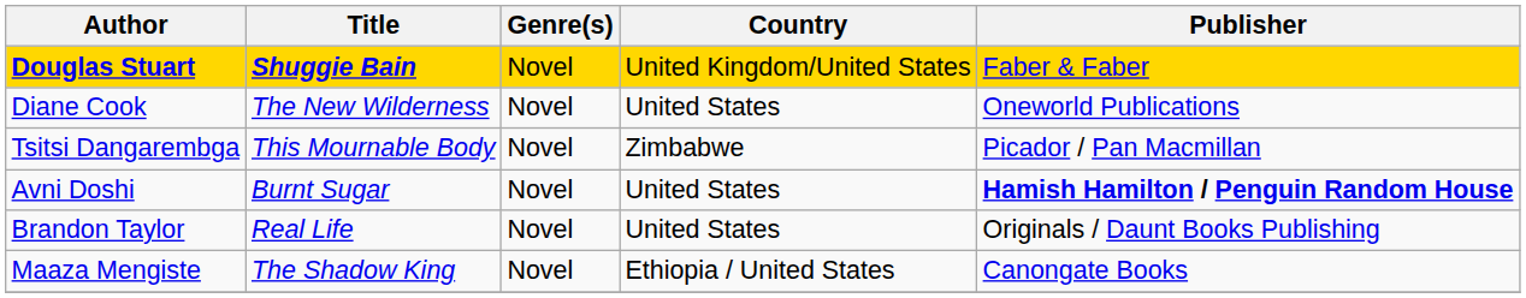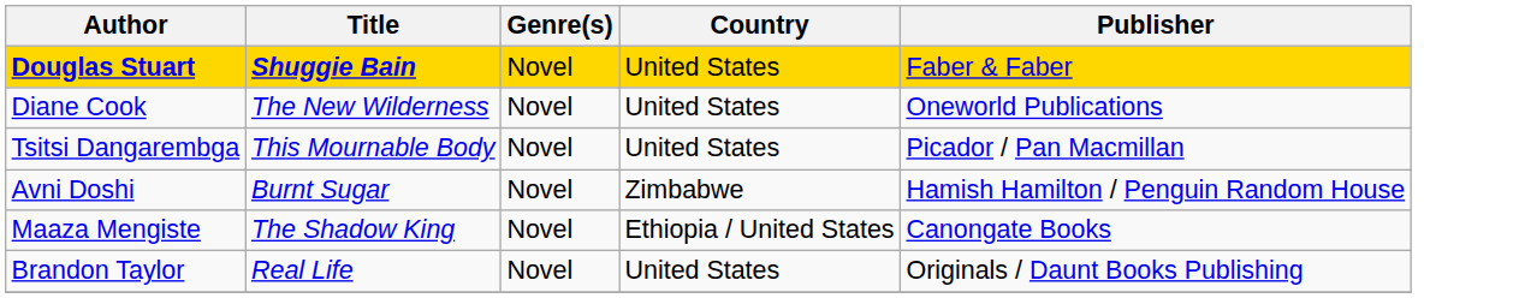 <table class="wikitable">
 <tr>
 <th>Author</th>
 <th>Title</th>
 <th>Genre(s)</th>
 <th>Country</th>
 <th>Publisher</th>
 </tr>
 <tr style="background:gold">
 <td><strong><a href='#'>Douglas Stuart</a></strong></td>
 <td><strong><em><a href='#'>Shuggie Bain</a></em></strong></td>
 <td>Novel</td>
-<td>United Kingdom/United States</td>
+<td>United States</td>
 <td><a href='#'>Faber & Faber</a></td>
 </tr>
 <tr>
 <td><a href='#'>Diane Cook</a></td>
 <td><em><a href='#'>The New Wilderness</a></em></td>
 <td>Novel</td>
 <td>United States</td>
 <td><a href='#'>Oneworld Publications</a></td>
 </tr>
 <tr>
 <td><a href='#'>Tsitsi Dangarembga</a></td>
 <td><em><a href='#'>This Mournable Body</a></em></td>
 <td>Novel</td>
-<td>Zimbabwe</td>
+<td>United States</td>
 <td><a href='#'>Picador</a> / <a href='#'>Pan Macmillan</a></td>
 </tr>
 <tr>
 <td><a href='#'>Avni Doshi</a></td>
 <td><em><a href='#'>Burnt Sugar</a></em></td>
 <td>Novel</td>
-<td>United States</td>
-<td><strong><a href='#'>Hamish Hamilton</a> / <a href='#'>Penguin Random House</a></strong></td>
+<td>Zimbabwe</td>
+<td><a href='#'>Hamish Hamilton</a> / <a href='#'>Penguin Random House</a></td>
+</tr>
+<tr>
+<td><a href='#'>Maaza Mengiste</a></td>
+<td><em><a href='#'>The Shadow King</a></em></td>
+<td>Novel</td>
+<td>Ethiopia / United States</td>
+<td><a href='#'>Canongate Books</a></td>
 </tr>
 <tr>
 <td><a href='#'>Brandon Taylor</a></td>
 <td><em><a href='#'>Real Life</a></em></td>
 <td>Novel</td>
 <td>United States</td>
 <td>Originals / <a href='#'>Daunt Books Publishing</a></td>
 </tr>
 <tr>
-<td><a href='#'>Maaza Mengiste</a></td>
-<td><em><a href='#'>The Shadow King</a></em></td>
-<td>Novel</td>
-<td>Ethiopia / United States</td>
-<td><a href='#'>Canongate Books</a></td>
-</tr>
-<tr>
 </tr>
 </table>
